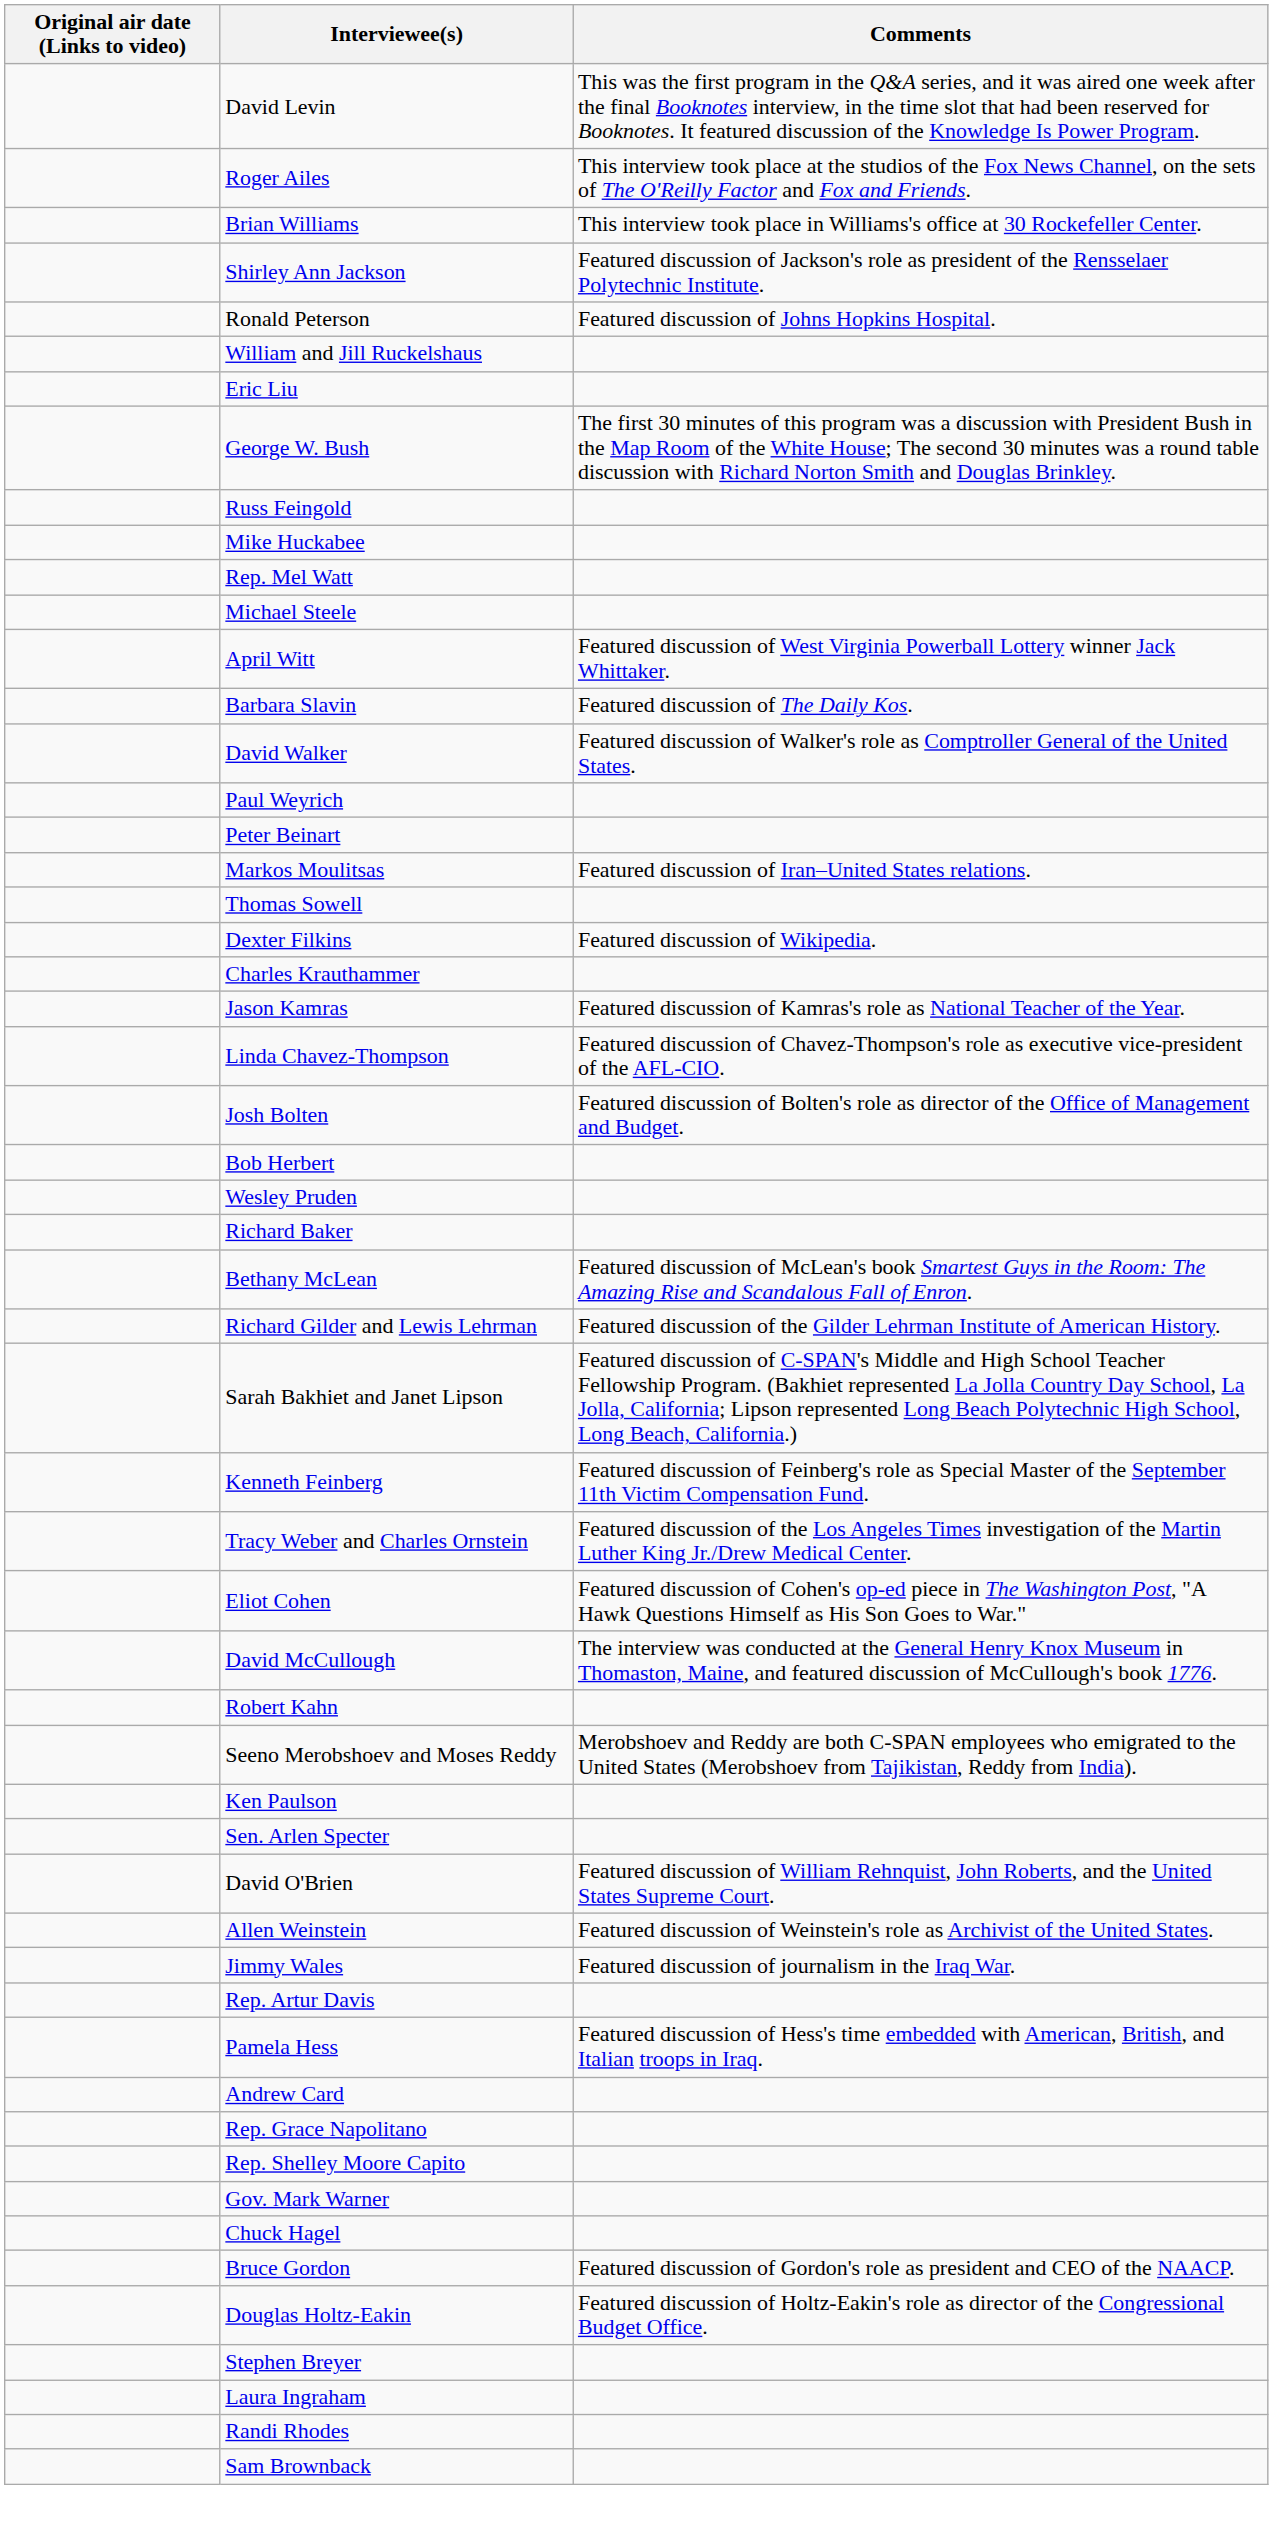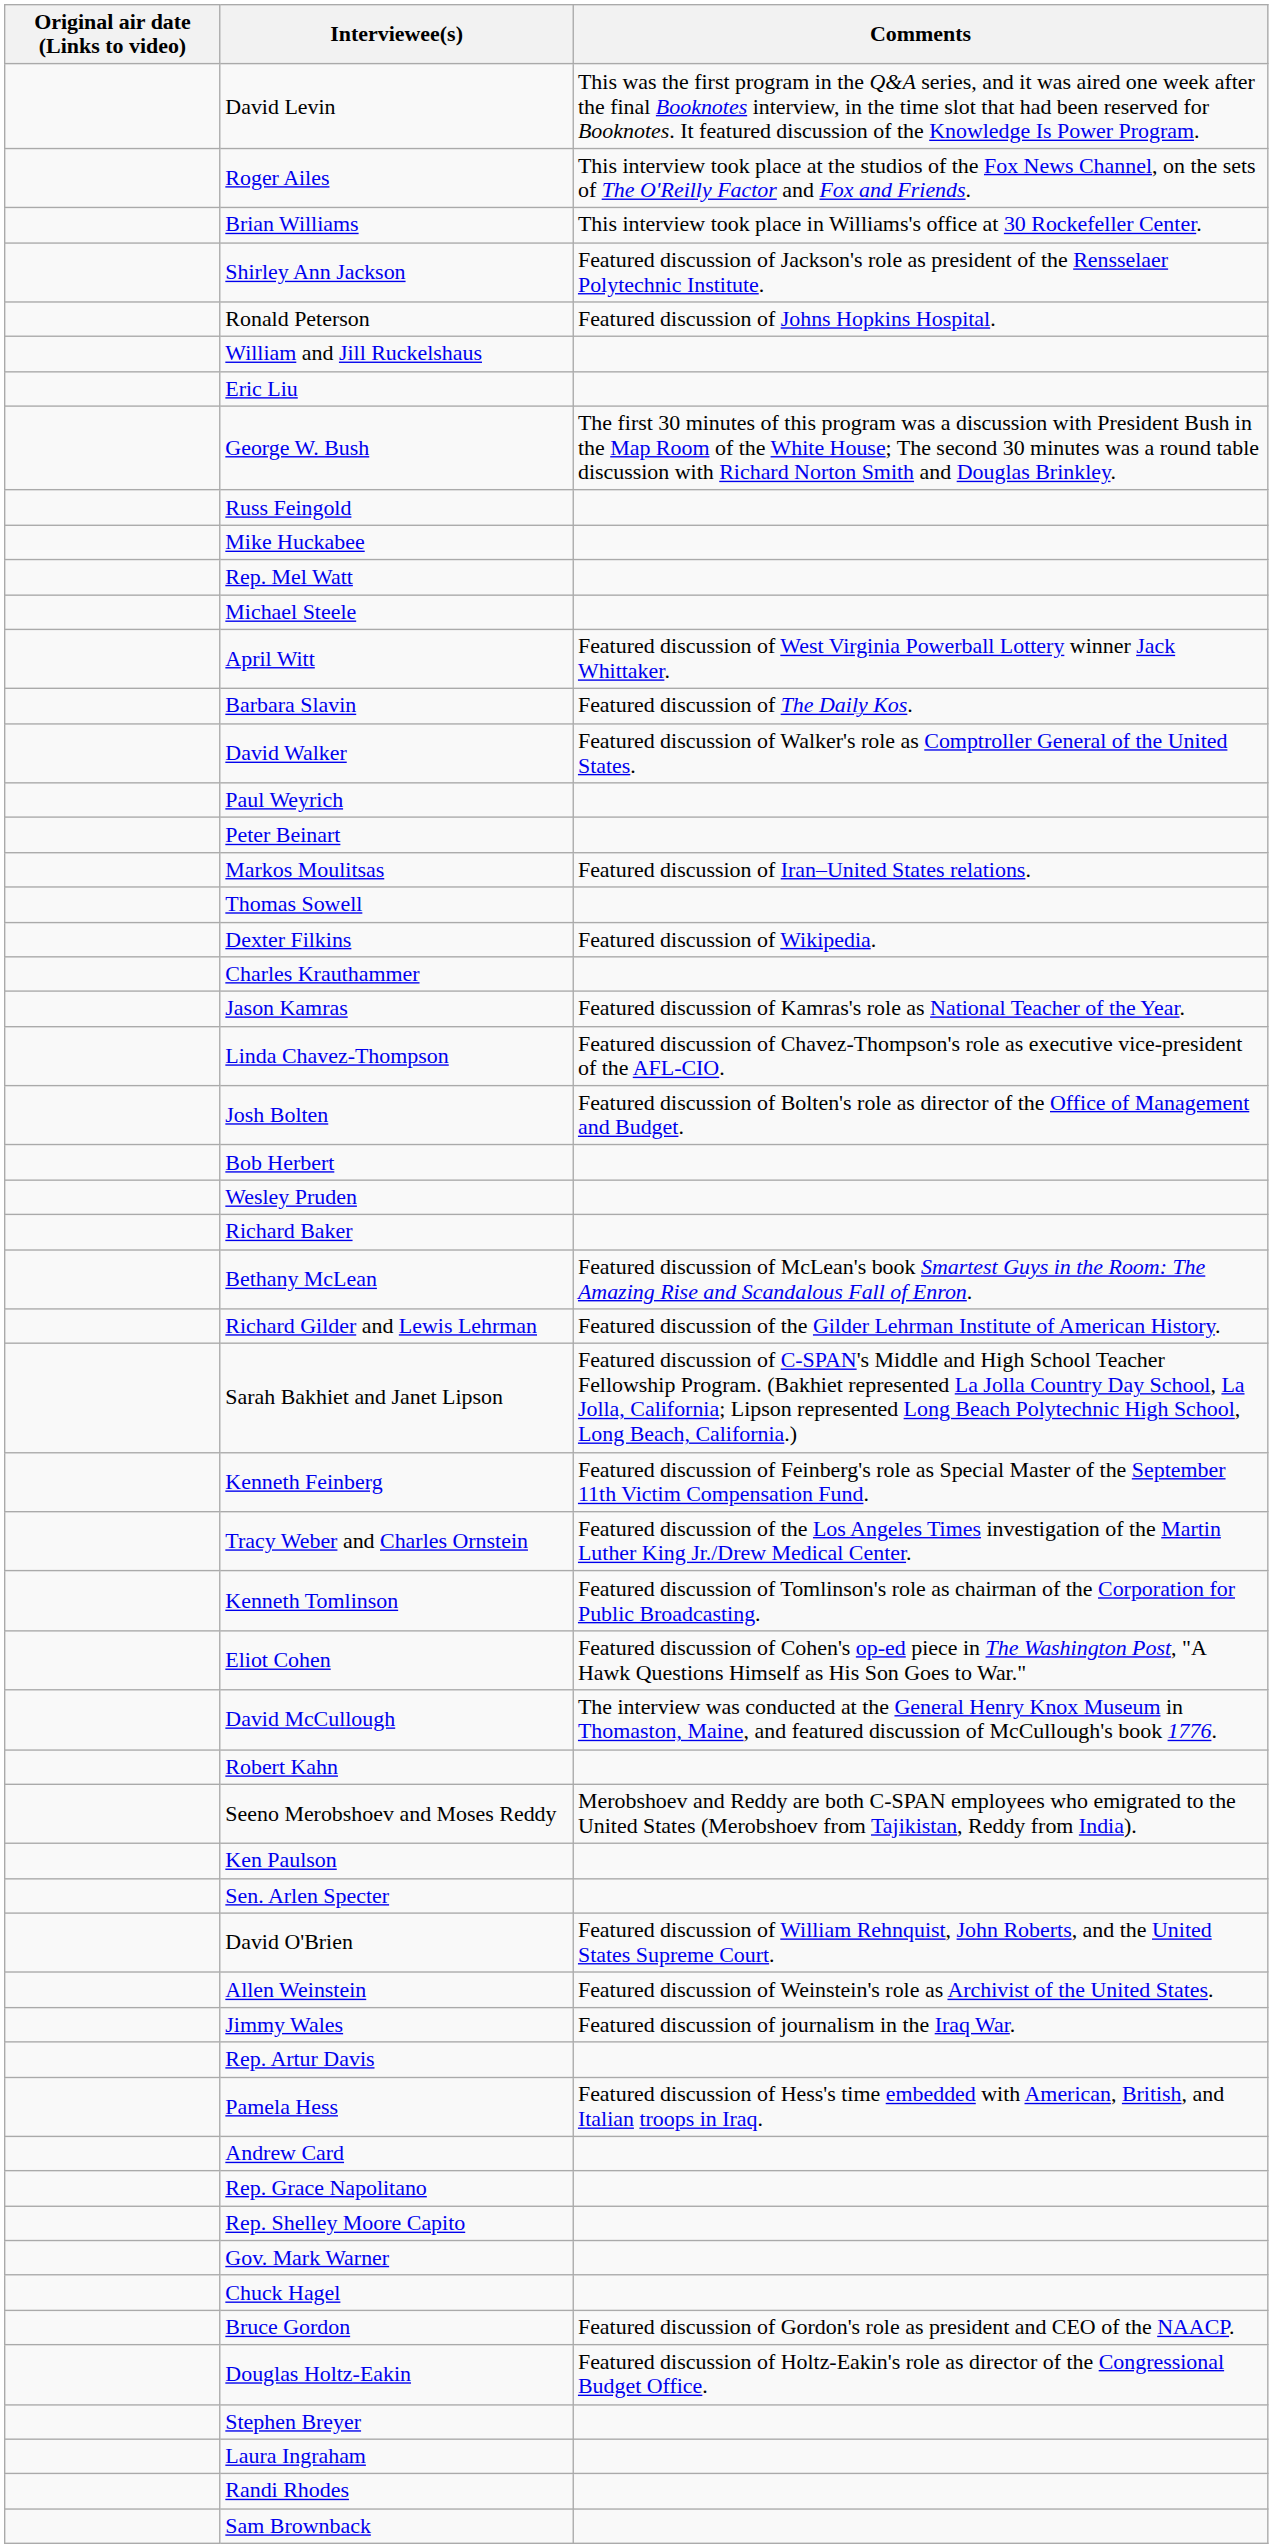 <table class="wikitable">
 <tr>
 <th width="150">Original air date<br>(Links to video)</th>
 <th width="250">Interviewee(s)</th>
 <th width="500">Comments</th>
 </tr>
 <tr>
 <td></td>
 <td>David Levin</td>
 <td>This was the first program in the <em>Q&A</em> series, and it was aired one week after the final <em><a href='#'>Booknotes</a></em> interview, in the time slot that had been reserved for <em>Booknotes</em>. It featured discussion of the <a href='#'>Knowledge Is Power Program</a>.</td>
 </tr>
 <tr>
 <td></td>
 <td><a href='#'>Roger Ailes</a></td>
 <td>This interview took place at the studios of the <a href='#'>Fox News Channel</a>, on the sets of <em><a href='#'>The O'Reilly Factor</a></em> and <em><a href='#'>Fox and Friends</a></em>.</td>
 </tr>
 <tr>
 <td></td>
 <td><a href='#'>Brian Williams</a></td>
 <td>This interview took place in Williams's office at <a href='#'>30 Rockefeller Center</a>.</td>
 </tr>
 <tr>
 <td></td>
 <td><a href='#'>Shirley Ann Jackson</a></td>
 <td>Featured discussion of Jackson's role as president of the <a href='#'>Rensselaer Polytechnic Institute</a>.</td>
 </tr>
 <tr>
 <td></td>
 <td>Ronald Peterson</td>
 <td>Featured discussion of <a href='#'>Johns Hopkins Hospital</a>.</td>
 </tr>
 <tr>
 <td></td>
 <td><a href='#'>William</a> and <a href='#'>Jill Ruckelshaus</a></td>
 <td></td>
 </tr>
 <tr>
 <td></td>
 <td><a href='#'>Eric Liu</a></td>
 <td></td>
 </tr>
 <tr>
 <td></td>
 <td><a href='#'>George W. Bush</a></td>
 <td>The first 30 minutes of this program was a discussion with President Bush in the <a href='#'>Map Room</a> of the <a href='#'>White House</a>; The second 30 minutes was a round table discussion with <a href='#'>Richard Norton Smith</a> and <a href='#'>Douglas Brinkley</a>.</td>
 </tr>
 <tr>
 <td></td>
 <td><a href='#'>Russ Feingold</a></td>
 <td></td>
 </tr>
 <tr>
 <td></td>
 <td><a href='#'>Mike Huckabee</a></td>
 <td></td>
 </tr>
 <tr>
 <td></td>
 <td><a href='#'>Rep. Mel Watt</a></td>
 <td></td>
 </tr>
 <tr>
 <td></td>
 <td><a href='#'>Michael Steele</a></td>
 <td></td>
 </tr>
 <tr>
 <td></td>
 <td><a href='#'>April Witt</a></td>
 <td>Featured discussion of <a href='#'>West Virginia Powerball Lottery</a> winner <a href='#'>Jack Whittaker</a>.</td>
 </tr>
 <tr>
 <td></td>
 <td><a href='#'>Barbara Slavin</a></td>
 <td>Featured discussion of <em><a href='#'>The Daily Kos</a></em>.</td>
 </tr>
 <tr>
 <td></td>
 <td><a href='#'>David Walker</a></td>
 <td>Featured discussion of Walker's role as <a href='#'>Comptroller General of the United States</a>.</td>
 </tr>
 <tr>
 <td></td>
 <td><a href='#'>Paul Weyrich</a></td>
 <td></td>
 </tr>
 <tr>
 <td></td>
 <td><a href='#'>Peter Beinart</a></td>
 <td></td>
 </tr>
 <tr>
 <td></td>
 <td><a href='#'>Markos Moulitsas</a></td>
 <td>Featured discussion of <a href='#'>Iran–United States relations</a>.</td>
 </tr>
 <tr>
 <td></td>
 <td><a href='#'>Thomas Sowell</a></td>
 <td></td>
 </tr>
 <tr>
 <td></td>
 <td><a href='#'>Dexter Filkins</a></td>
 <td>Featured discussion of <a href='#'>Wikipedia</a>.</td>
 </tr>
 <tr>
 <td></td>
 <td><a href='#'>Charles Krauthammer</a></td>
 <td></td>
 </tr>
 <tr>
 <td></td>
 <td><a href='#'>Jason Kamras</a></td>
 <td>Featured discussion of Kamras's role as <a href='#'>National Teacher of the Year</a>.</td>
 </tr>
 <tr>
 <td></td>
 <td><a href='#'>Linda Chavez-Thompson</a></td>
 <td>Featured discussion of Chavez-Thompson's role as executive vice-president of the <a href='#'>AFL-CIO</a>.</td>
 </tr>
 <tr>
 <td></td>
 <td><a href='#'>Josh Bolten</a></td>
 <td>Featured discussion of Bolten's role as director of the <a href='#'>Office of Management and Budget</a>.</td>
 </tr>
 <tr>
 <td></td>
 <td><a href='#'>Bob Herbert</a></td>
 <td></td>
 </tr>
 <tr>
 <td></td>
 <td><a href='#'>Wesley Pruden</a></td>
 <td></td>
 </tr>
 <tr>
 <td></td>
 <td><a href='#'>Richard Baker</a></td>
 <td></td>
 </tr>
 <tr>
 <td></td>
 <td><a href='#'>Bethany McLean</a></td>
 <td>Featured discussion of McLean's book <em><a href='#'>Smartest Guys in the Room: The Amazing Rise and Scandalous Fall of Enron</a></em>.</td>
 </tr>
 <tr>
 <td></td>
 <td><a href='#'>Richard Gilder</a> and <a href='#'>Lewis Lehrman</a></td>
 <td>Featured discussion of the <a href='#'>Gilder Lehrman Institute of American History</a>.</td>
 </tr>
 <tr>
 <td></td>
 <td>Sarah Bakhiet and Janet Lipson</td>
 <td>Featured discussion of <a href='#'>C-SPAN</a>'s Middle and High School Teacher Fellowship Program. (Bakhiet represented <a href='#'>La Jolla Country Day School</a>, <a href='#'>La Jolla, California</a>; Lipson represented <a href='#'>Long Beach Polytechnic High School</a>, <a href='#'>Long Beach, California</a>.)</td>
 </tr>
 <tr>
 <td></td>
 <td><a href='#'>Kenneth Feinberg</a></td>
 <td>Featured discussion of Feinberg's role as Special Master of the <a href='#'>September 11th Victim Compensation Fund</a>.</td>
 </tr>
 <tr>
 <td></td>
 <td><a href='#'>Tracy Weber</a> and <a href='#'>Charles Ornstein</a></td>
 <td>Featured discussion of the <a href='#'>Los Angeles Times</a> investigation of the <a href='#'>Martin Luther King Jr./Drew Medical Center</a>.</td>
 </tr>
 <tr>
 <td></td>
+<td><a href='#'>Kenneth Tomlinson</a></td>
+<td>Featured discussion of Tomlinson's role as chairman of the <a href='#'>Corporation for Public Broadcasting</a>.</td>
+</tr>
+<tr>
+<td></td>
 <td><a href='#'>Eliot Cohen</a></td>
 <td>Featured discussion of Cohen's <a href='#'>op-ed</a> piece in <em><a href='#'>The Washington Post</a></em>, "A Hawk Questions Himself as His Son Goes to War."</td>
 </tr>
 <tr>
 <td></td>
 <td><a href='#'>David McCullough</a></td>
 <td>The interview was conducted at the <a href='#'>General Henry Knox Museum</a> in <a href='#'>Thomaston, Maine</a>, and featured discussion of McCullough's book <em><a href='#'>1776</a></em>.</td>
 </tr>
 <tr>
 <td></td>
 <td><a href='#'>Robert Kahn</a></td>
 <td></td>
 </tr>
 <tr>
 <td></td>
 <td>Seeno Merobshoev and Moses Reddy</td>
 <td>Merobshoev and Reddy are both C-SPAN employees who emigrated to the United States (Merobshoev from <a href='#'>Tajikistan</a>, Reddy from <a href='#'>India</a>).</td>
 </tr>
 <tr>
 <td></td>
 <td><a href='#'>Ken Paulson</a></td>
 <td></td>
 </tr>
 <tr>
 <td></td>
 <td><a href='#'>Sen. Arlen Specter</a></td>
 <td></td>
 </tr>
 <tr>
 <td></td>
 <td>David O'Brien</td>
 <td>Featured discussion of <a href='#'>William Rehnquist</a>, <a href='#'>John Roberts</a>, and the <a href='#'>United States Supreme Court</a>.</td>
 </tr>
 <tr>
 <td></td>
 <td><a href='#'>Allen Weinstein</a></td>
 <td>Featured discussion of Weinstein's role as <a href='#'>Archivist of the United States</a>.</td>
 </tr>
 <tr>
 <td></td>
 <td><a href='#'>Jimmy Wales</a></td>
 <td>Featured discussion of journalism in the <a href='#'>Iraq War</a>.</td>
 </tr>
 <tr>
 <td></td>
 <td><a href='#'>Rep. Artur Davis</a></td>
 <td></td>
 </tr>
 <tr>
 <td></td>
 <td><a href='#'>Pamela Hess</a></td>
 <td>Featured discussion of Hess's time <a href='#'>embedded</a> with <a href='#'>American</a>, <a href='#'>British</a>, and <a href='#'>Italian</a> <a href='#'>troops in Iraq</a>.</td>
 </tr>
 <tr>
 <td></td>
 <td><a href='#'>Andrew Card</a></td>
 <td></td>
 </tr>
 <tr>
 <td></td>
 <td><a href='#'>Rep. Grace Napolitano</a></td>
 <td></td>
 </tr>
 <tr>
 <td></td>
 <td><a href='#'>Rep. Shelley Moore Capito</a></td>
 <td></td>
 </tr>
 <tr>
 <td></td>
 <td><a href='#'>Gov. Mark Warner</a></td>
 <td></td>
 </tr>
 <tr>
 <td></td>
 <td><a href='#'>Chuck Hagel</a></td>
 <td></td>
 </tr>
 <tr>
 <td></td>
 <td><a href='#'>Bruce Gordon</a></td>
 <td>Featured discussion of Gordon's role as president and CEO of the <a href='#'>NAACP</a>.</td>
 </tr>
 <tr>
 <td></td>
 <td><a href='#'>Douglas Holtz-Eakin</a></td>
 <td>Featured discussion of Holtz-Eakin's role as director of the <a href='#'>Congressional Budget Office</a>.</td>
 </tr>
 <tr>
 <td></td>
 <td><a href='#'>Stephen Breyer</a></td>
 <td></td>
 </tr>
 <tr>
 <td></td>
 <td><a href='#'>Laura Ingraham</a></td>
 <td></td>
 </tr>
 <tr>
 <td></td>
 <td><a href='#'>Randi Rhodes</a></td>
 <td></td>
 </tr>
 <tr>
 <td></td>
 <td><a href='#'>Sam Brownback</a></td>
 <td></td>
 </tr>
 </table>
